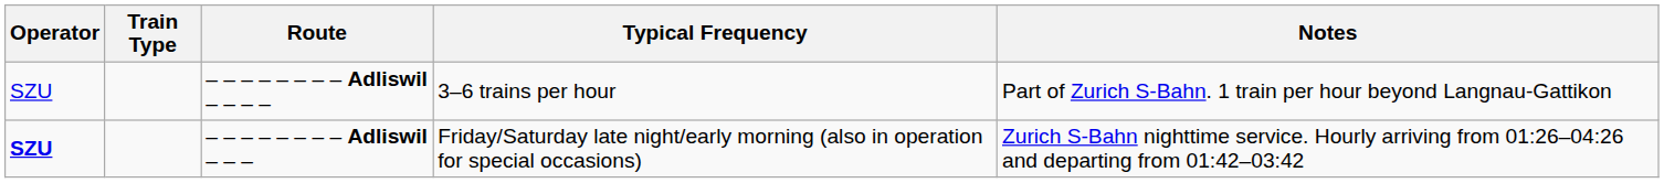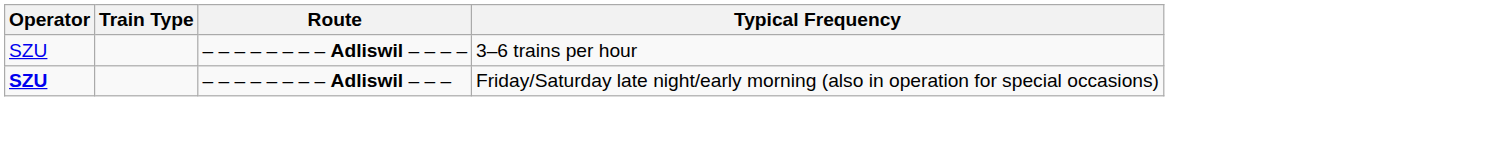 <table class="wikitable vatop">
 <tr>
 <th>Operator</th>
 <th>Train Type</th>
 <th>Route</th>
 <th>Typical Frequency</th>
-<th>Notes</th>
 </tr>
 <tr>
 <td><a href='#'>SZU</a></td>
 <td></td>
 <td> –  –  –  –  –  –  –   – <strong>Adliswil</strong> –  –  –  – </td>
 <td>3–6 trains per hour</td>
-<td>Part of <a href='#'>Zurich S-Bahn</a>. 1 train per hour beyond Langnau-Gattikon</td>
 </tr>
 <tr>
 <td><strong><a href='#'>SZU</a></strong></td>
 <td></td>
 <td> –  –  –  –  –  –  –  – <strong>Adliswil</strong> –  –  – </td>
 <td>Friday/Saturday late night/early morning (also in operation for special occasions)</td>
-<td><a href='#'>Zurich S-Bahn</a> nighttime service. Hourly arriving from 01:26–04:26 and departing from 01:42–03:42</td>
 </tr>
 </table>
